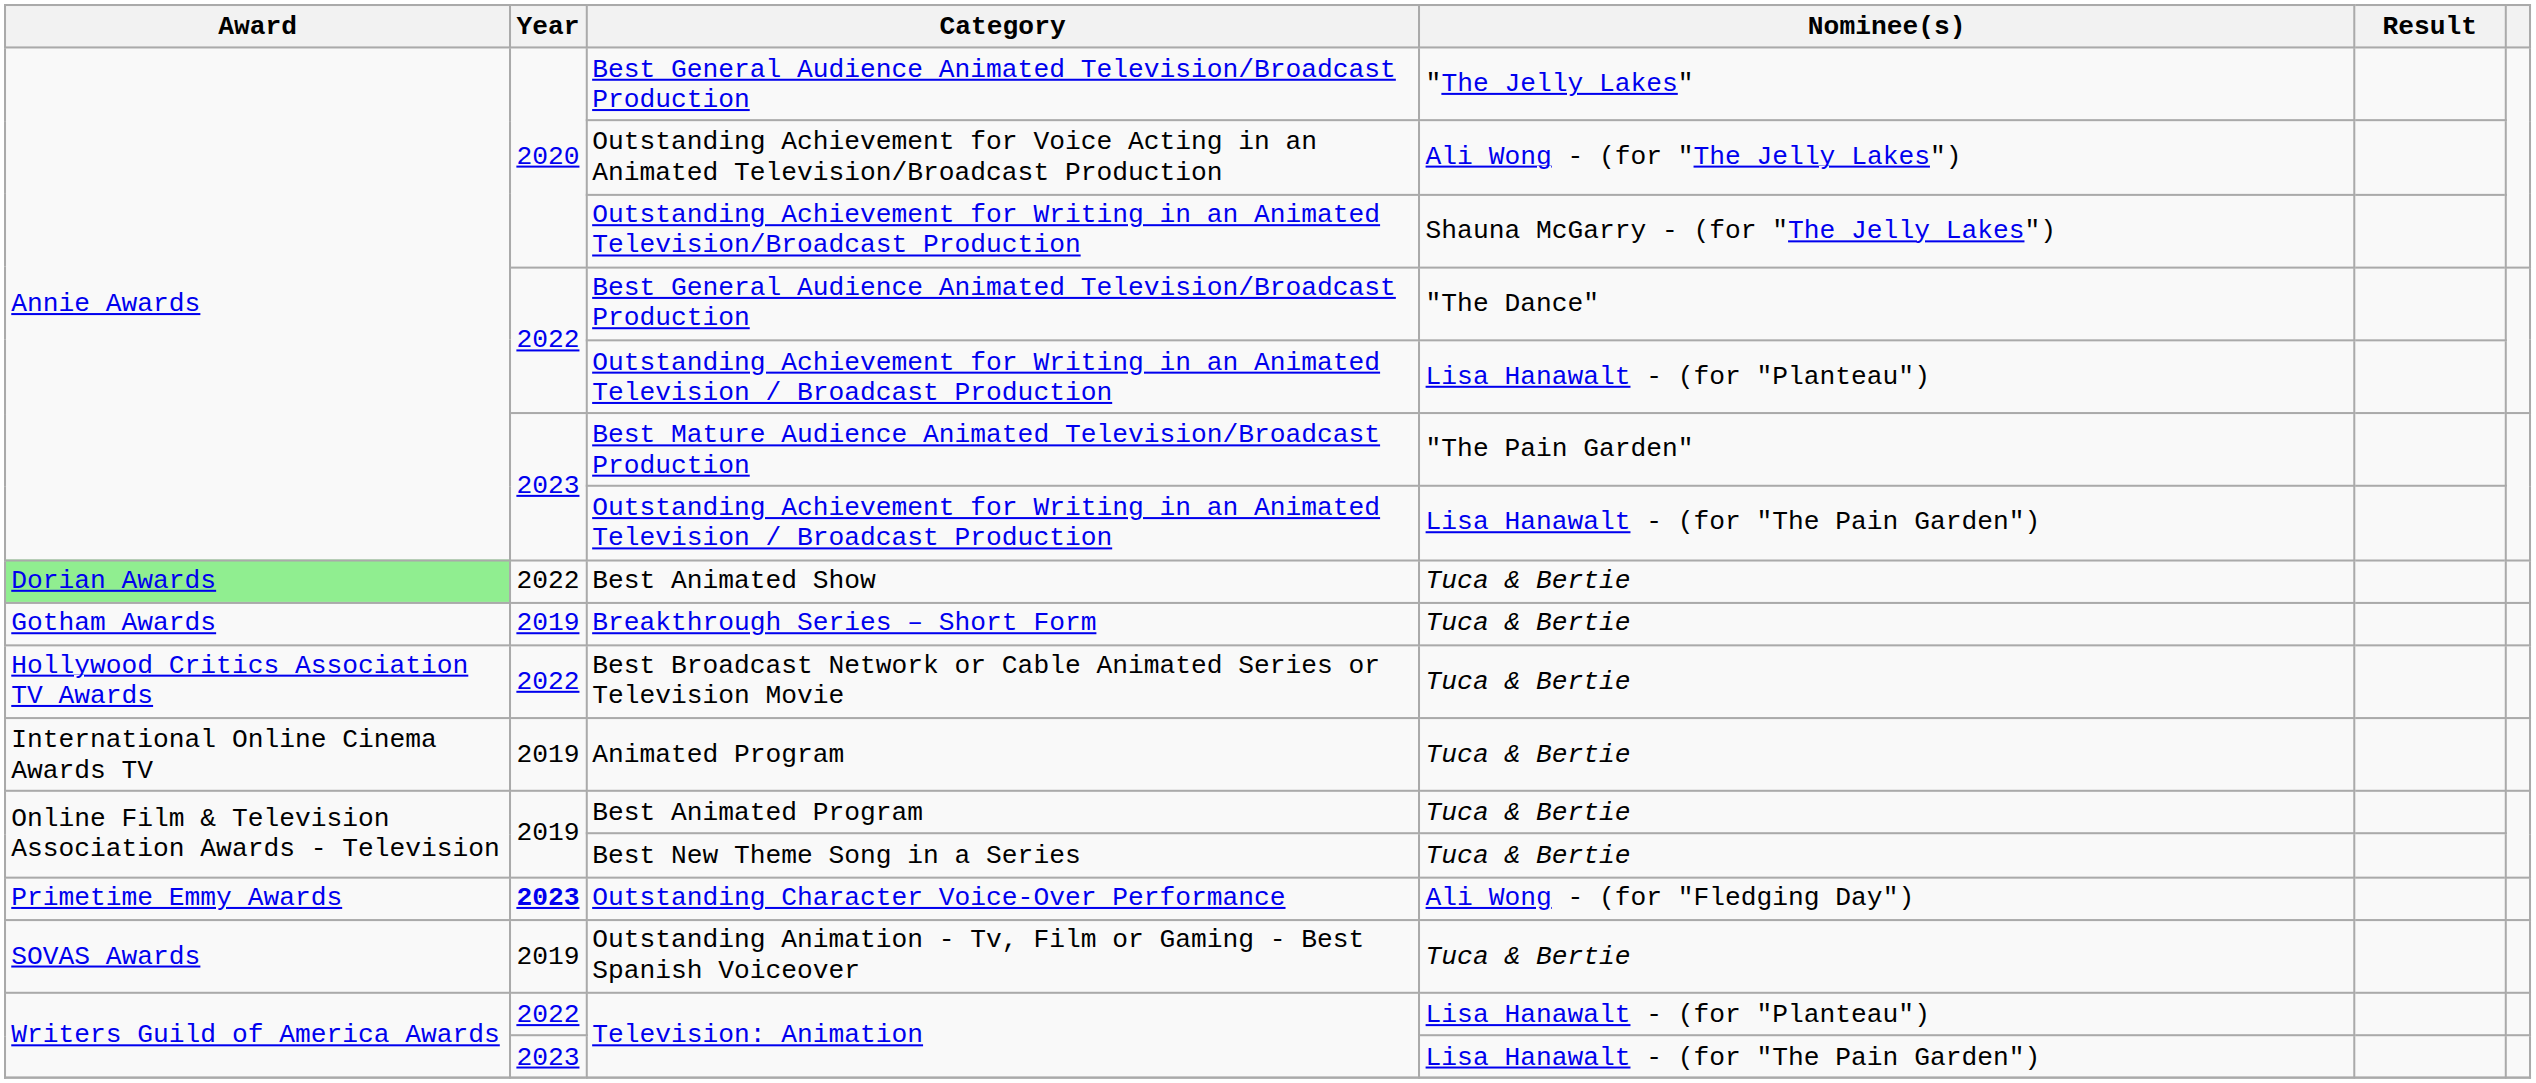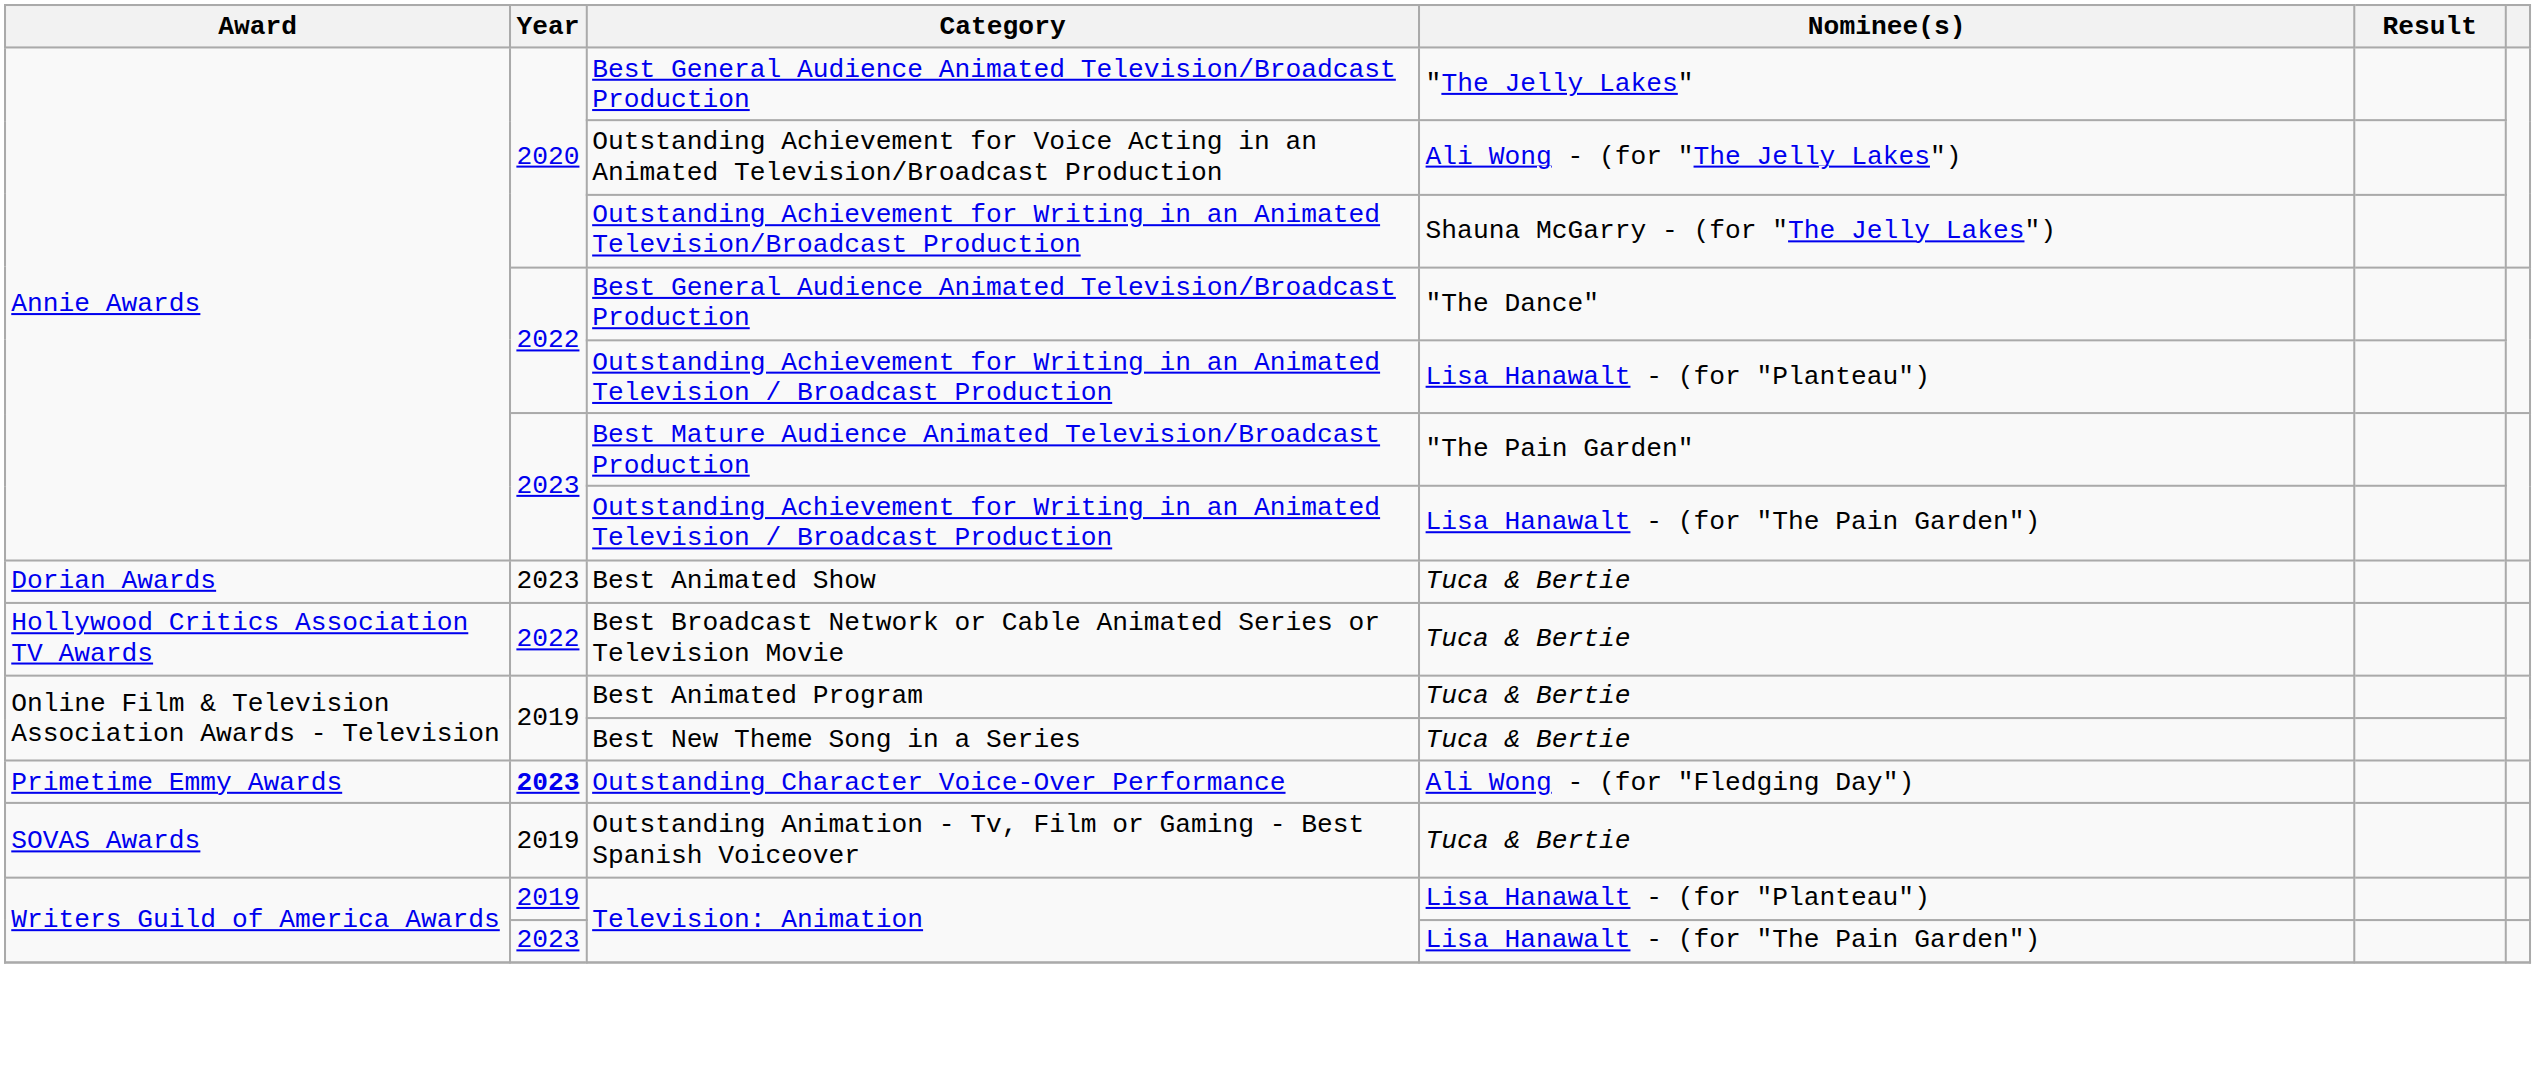 <table class="wikitable sortable plainrowheaders" style="width:99%">
 <tr>
 <th scope="col" style="width:20%;">Award</th>
 <th scope="col" style="width:3%;">Year</th>
 <th scope="col" style="width:33%;">Category</th>
 <th scope="col">Nominee(s)</th>
 <th scope="col" style="width:6%;">Result</th>
 <th scope="col" class="unsortable" style="width:1%;"></th>
 </tr>
 <tr>
 <td rowspan="7"><a href='#'>Annie Awards</a></td>
 <td rowspan="3"><a href='#'>2020</a></td>
 <td><a href='#'>Best General Audience Animated Television/Broadcast Production</a></td>
 <td>"<a href='#'>The Jelly Lakes</a>"</td>
 <td></td>
 <td rowspan="3"></td>
 </tr>
 <tr>
 <td>Outstanding Achievement for Voice Acting in an Animated Television/Broadcast Production</td>
 <td><a href='#'>Ali Wong</a> - (for "<a href='#'>The Jelly Lakes</a>")</td>
 <td></td>
 </tr>
 <tr>
 <td><a href='#'>Outstanding Achievement for Writing in an Animated Television/Broadcast Production</a></td>
 <td>Shauna McGarry - (for "<a href='#'>The Jelly Lakes</a>")</td>
 <td></td>
 </tr>
 <tr>
 <td rowspan="2"><a href='#'>2022</a></td>
 <td><a href='#'>Best General Audience Animated Television/Broadcast Production</a></td>
 <td>"The Dance"</td>
 <td></td>
 <td rowspan="2"></td>
 </tr>
 <tr>
 <td><a href='#'>Outstanding Achievement for Writing in an Animated Television / Broadcast Production</a></td>
 <td><a href='#'>Lisa Hanawalt</a> - (for "Planteau")</td>
 <td></td>
 </tr>
 <tr>
 <td rowspan="2"><a href='#'>2023</a></td>
 <td><a href='#'>Best Mature Audience Animated Television/Broadcast Production</a></td>
 <td>"The Pain Garden"</td>
 <td></td>
 <td rowspan="2"></td>
 </tr>
 <tr>
 <td><a href='#'>Outstanding Achievement for Writing in an Animated Television / Broadcast Production</a></td>
 <td><a href='#'>Lisa Hanawalt</a> - (for "The Pain Garden")</td>
 <td></td>
 </tr>
 <tr>
-<td style="background: lightgreen;"><a href='#'>Dorian Awards</a></td>
-<td>2022</td>
+<td><a href='#'>Dorian Awards</a></td>
+<td>2023</td>
 <td>Best Animated Show</td>
-<td><em>Tuca & Bertie</em></td>
-<td></td>
-<td></td>
-</tr>
-<tr>
-<td><a href='#'>Gotham Awards</a></td>
-<td><a href='#'>2019</a></td>
-<td><a href='#'>Breakthrough Series – Short Form</a></td>
 <td><em>Tuca & Bertie</em></td>
 <td></td>
 <td></td>
 </tr>
 <tr>
 <td><a href='#'>Hollywood Critics Association TV Awards</a></td>
 <td><a href='#'>2022</a></td>
 <td>Best Broadcast Network or Cable Animated Series or Television Movie</td>
-<td><em>Tuca & Bertie</em></td>
-<td></td>
-<td></td>
-</tr>
-<tr>
-<td>International Online Cinema Awards TV</td>
-<td>2019</td>
-<td>Animated Program</td>
 <td><em>Tuca & Bertie</em></td>
 <td></td>
 <td></td>
 </tr>
 <tr>
 <td rowspan="2">Online Film & Television Association Awards - Television</td>
 <td rowspan="2">2019</td>
 <td>Best Animated Program</td>
 <td><em>Tuca & Bertie</em></td>
 <td></td>
 <td rowspan="2"></td>
 </tr>
 <tr>
 <td>Best New Theme Song in a Series</td>
 <td><em>Tuca & Bertie</em></td>
 <td></td>
 </tr>
 <tr>
 <td><a href='#'>Primetime Emmy Awards</a></td>
 <td><strong><a href='#'>2023</a></strong></td>
 <td><a href='#'>Outstanding Character Voice-Over Performance</a></td>
 <td><a href='#'>Ali Wong</a> - (for "Fledging Day")</td>
 <td></td>
 <td></td>
 </tr>
 <tr>
 <td><a href='#'>SOVAS Awards</a></td>
 <td>2019</td>
 <td>Outstanding Animation - Tv, Film or Gaming - Best Spanish Voiceover</td>
 <td><em>Tuca & Bertie</em></td>
 <td></td>
 <td></td>
 </tr>
 <tr>
 <td rowspan="2"><a href='#'>Writers Guild of America Awards</a></td>
-<td><a href='#'>2022</a></td>
+<td><a href='#'>2019</a></td>
 <td rowspan="2"><a href='#'>Television: Animation</a></td>
 <td><a href='#'>Lisa Hanawalt</a> - (for "Planteau")</td>
 <td></td>
 <td></td>
 </tr>
 <tr>
 <td><a href='#'>2023</a></td>
 <td><a href='#'>Lisa Hanawalt</a> - (for "The Pain Garden")</td>
 <td></td>
 <td></td>
 </tr>
 <tr>
 </tr>
 </table>
